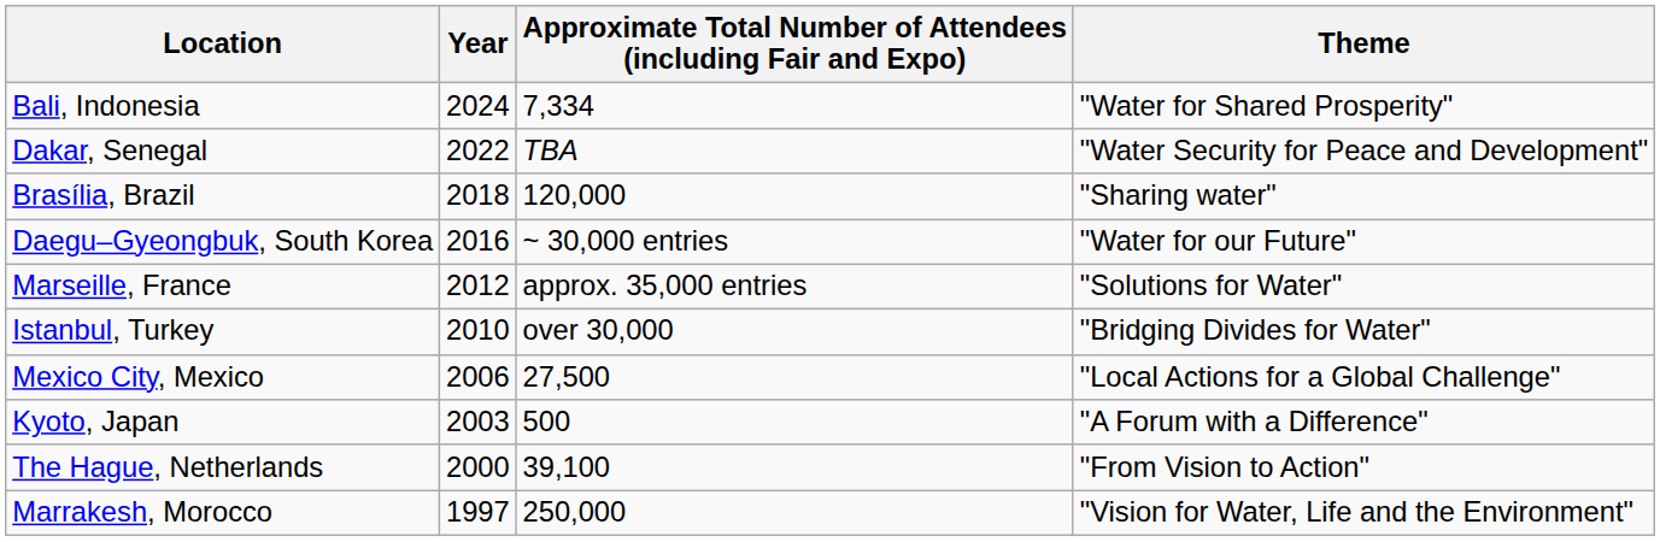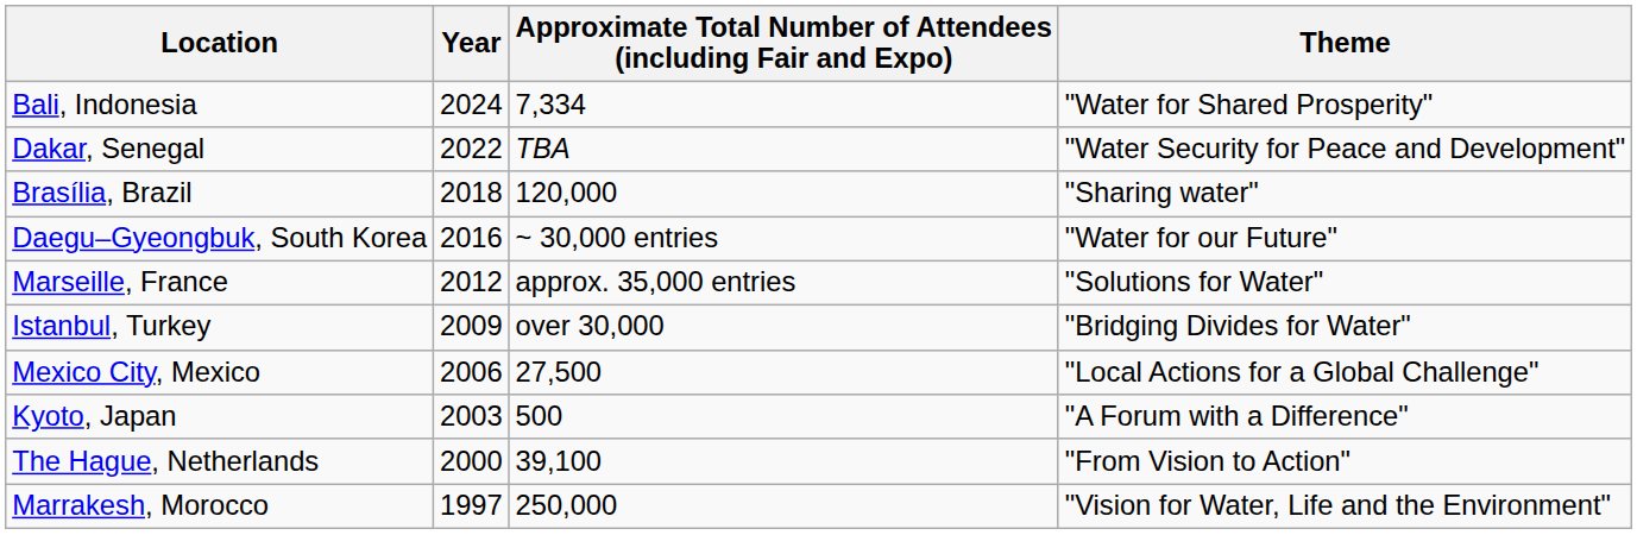 <table class="wikitable">
 <tr>
 <th>Location</th>
 <th>Year</th>
 <th>Approximate Total Number of Attendees<br>(including Fair and Expo)</th>
 <th>Theme</th>
 </tr>
 <tr>
 <td><a href='#'>Bali</a>, Indonesia</td>
 <td>2024</td>
 <td>7,334</td>
 <td>"Water for Shared Prosperity"</td>
 </tr>
 <tr>
 <td><a href='#'>Dakar</a>, Senegal</td>
 <td>2022</td>
 <td><em>TBA</em></td>
 <td>"Water Security for Peace and Development"</td>
 </tr>
 <tr>
 <td><a href='#'>Brasília</a>, Brazil</td>
 <td>2018</td>
 <td>120,000</td>
 <td>"Sharing water"</td>
 </tr>
 <tr>
 <td><a href='#'>Daegu–Gyeongbuk</a>, South Korea</td>
 <td>2016</td>
 <td>~ 30,000 entries</td>
 <td>"Water for our Future"</td>
 </tr>
 <tr>
 <td><a href='#'>Marseille</a>, France</td>
 <td>2012</td>
 <td>approx. 35,000 entries</td>
 <td>"Solutions for Water"</td>
 </tr>
 <tr>
 <td><a href='#'>Istanbul</a>, Turkey</td>
-<td>2010</td>
+<td>2009</td>
 <td>over 30,000</td>
 <td>"Bridging Divides for Water"</td>
 </tr>
 <tr>
 <td><a href='#'>Mexico City</a>, Mexico</td>
 <td>2006</td>
 <td>27,500</td>
 <td>"Local Actions for a Global Challenge"</td>
 </tr>
 <tr>
 <td><a href='#'>Kyoto</a>, Japan</td>
 <td>2003</td>
 <td>500</td>
 <td>"A Forum with a Difference"</td>
 </tr>
 <tr>
 <td><a href='#'>The Hague</a>, Netherlands</td>
 <td>2000</td>
 <td>39,100</td>
 <td>"From Vision to Action"</td>
 </tr>
 <tr>
 <td><a href='#'>Marrakesh</a>, Morocco</td>
 <td>1997</td>
 <td>250,000</td>
 <td>"Vision for Water, Life and the Environment"</td>
 </tr>
 </table>
